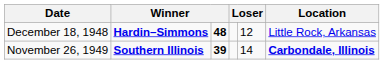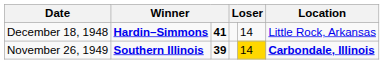 <table class="wikitable">
 <tr>
 <th>Date</th>
 <th colspan="2">Winner</th>
 <th colspan="2">Loser</th>
 <th>Location</th>
 </tr>
 <tr>
 <td>December 18, 1948</td>
 <td><strong><a href='#'>Hardin–Simmons</a></strong></td>
-<td><strong>48</strong></td>
+<td><strong>41</strong></td>
 <td></td>
-<td>12</td>
+<td>14</td>
 <td><a href='#'>Little Rock, Arkansas</a></td>
 </tr>
 <tr>
 <td>November 26, 1949</td>
 <td><strong><a href='#'>Southern Illinois</a></strong></td>
 <td><strong>39</strong></td>
 <td></td>
-<td>14</td>
+<td style="background: gold;">14</td>
 <td><strong><a href='#'>Carbondale, Illinois</a></strong></td>
 </tr>
 </table>
